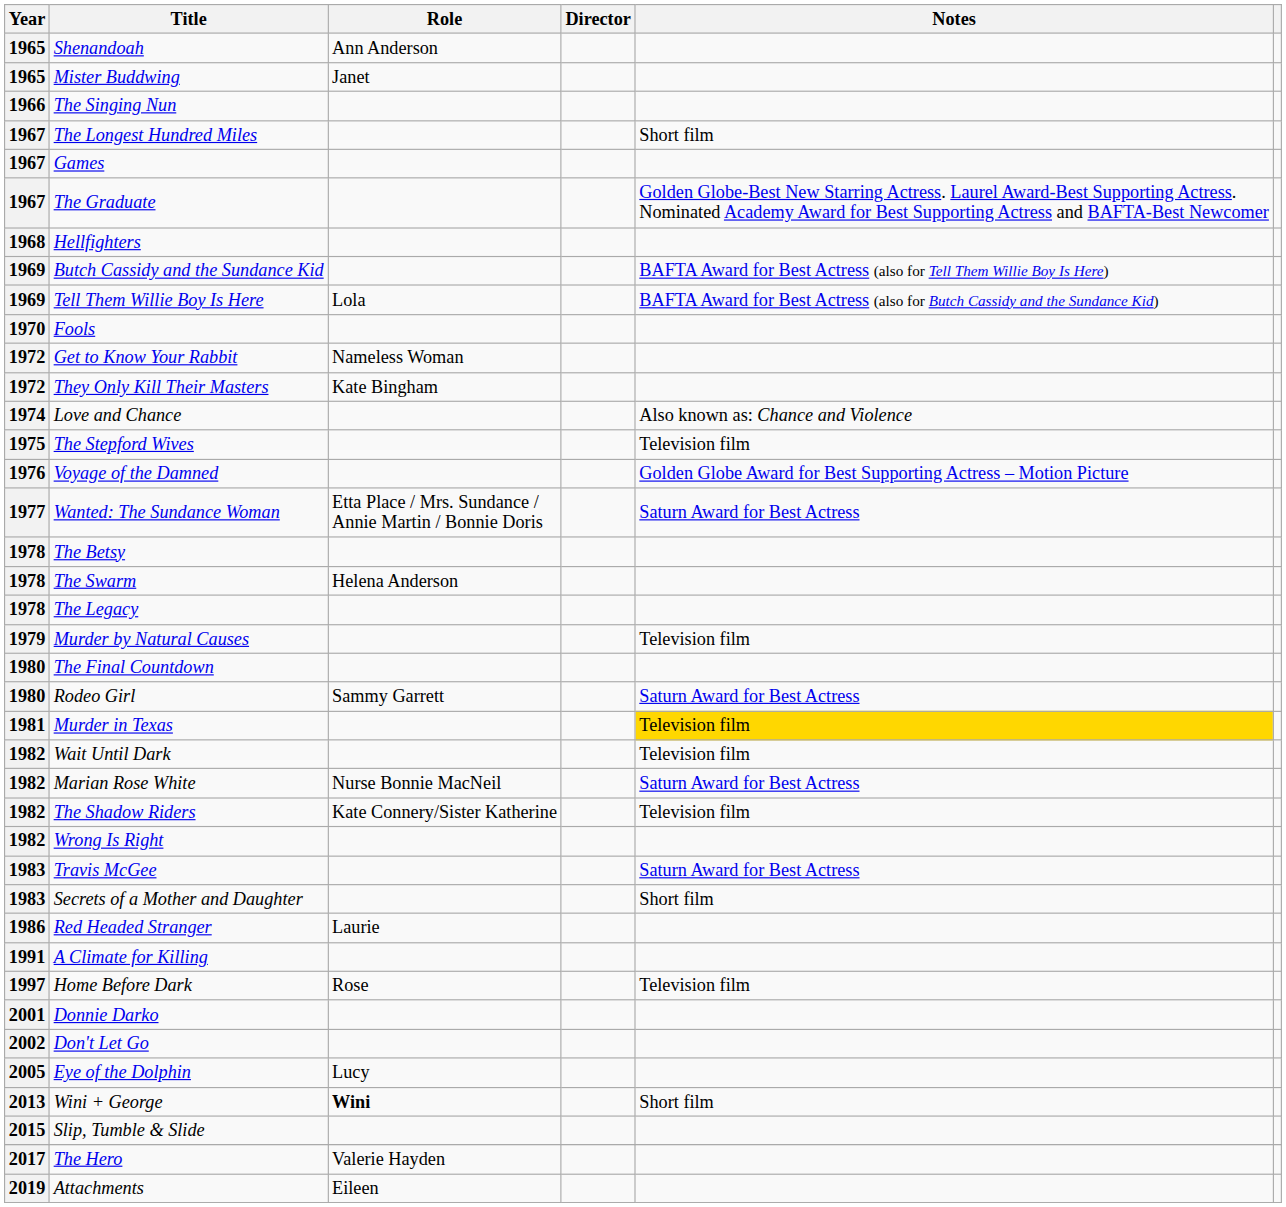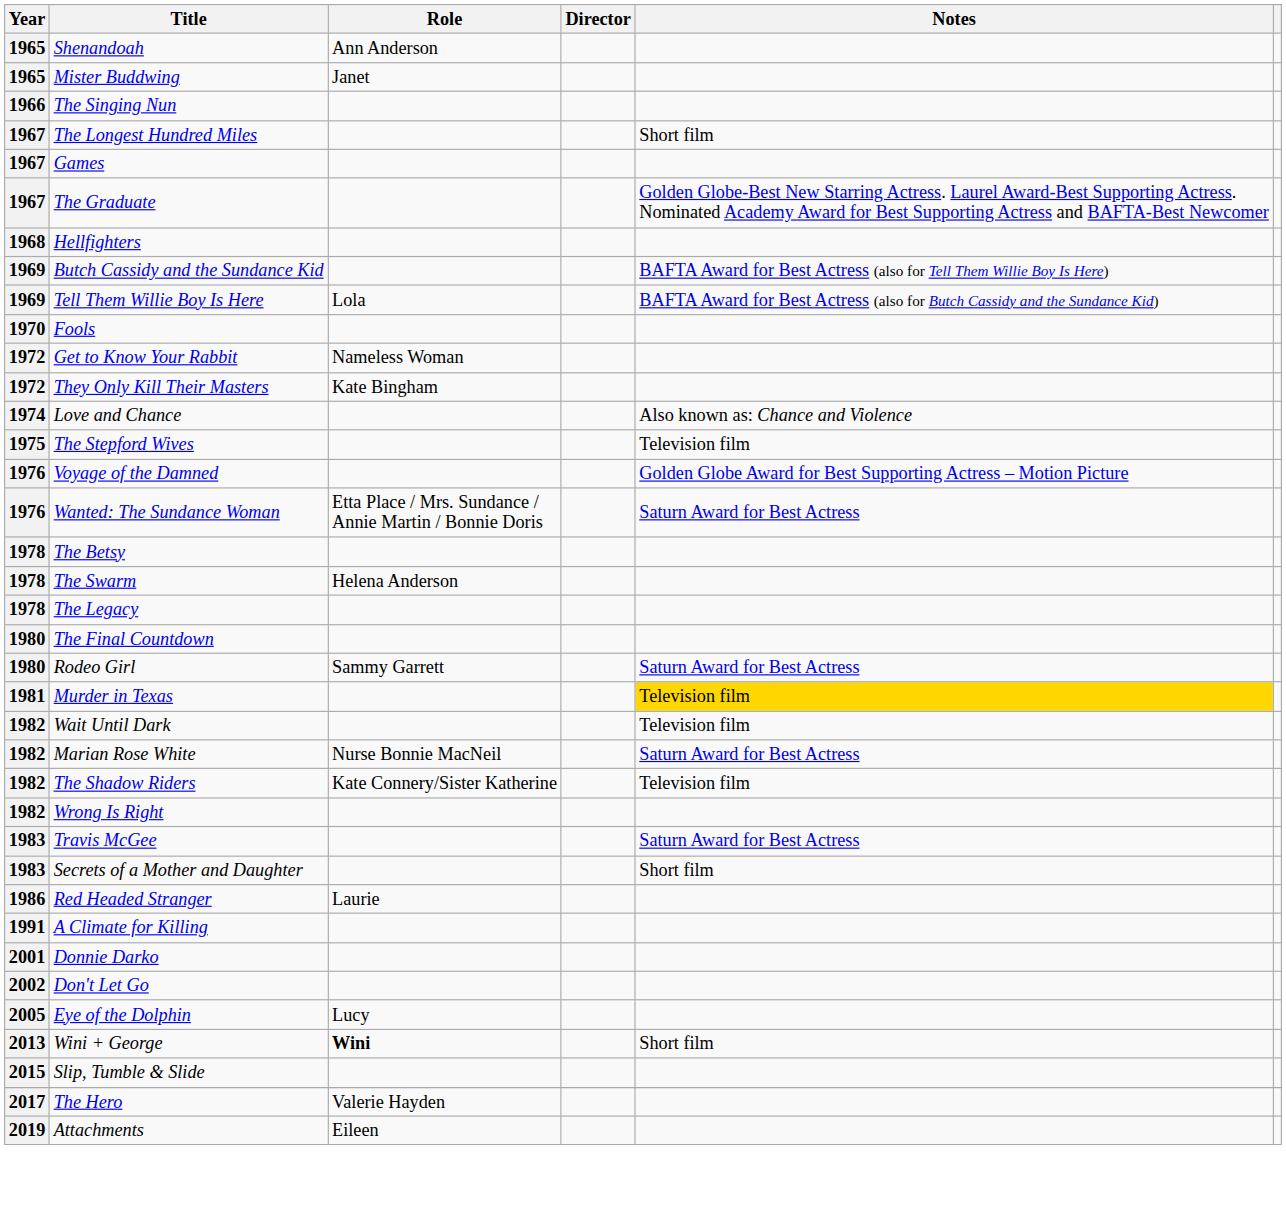 <table class="wikitable sortable plainrowheaders">
 <tr>
 <th>Year</th>
 <th>Title</th>
 <th>Role</th>
 <th>Director</th>
 <th>Notes</th>
 <th class="unsortable"></th>
 </tr>
 <tr>
 <th scope="row" data-sort-value="1965-1">1965</th>
 <td><em><a href='#'>Shenandoah</a></em></td>
 <td>Ann Anderson</td>
 <td></td>
 <td></td>
 <td style="text-align:center;"></td>
 </tr>
 <tr>
 <th scope="row" data-sort-value="1965-2">1965</th>
 <td><em><a href='#'>Mister Buddwing</a></em></td>
 <td>Janet</td>
 <td></td>
 <td></td>
 <td style="text-align:center;"></td>
 </tr>
 <tr>
 <th scope="row">1966</th>
 <td data-sort-value="Singing Nun"><em><a href='#'>The Singing Nun</a></em></td>
 <td></td>
 <td></td>
 <td></td>
 <td style="text-align:center;"></td>
 </tr>
 <tr>
 <th scope="row" data-sort-value="1967-1">1967</th>
 <td data-sort-value="Longest Hundred"><em><a href='#'>The Longest Hundred Miles</a></em></td>
 <td></td>
 <td></td>
 <td>Short film</td>
 <td style="text-align:center;"></td>
 </tr>
 <tr>
 <th scope="row" data-sort-value="1967-2">1967</th>
 <td><em><a href='#'>Games</a></em></td>
 <td></td>
 <td></td>
 <td></td>
 <td style="text-align:center;"></td>
 </tr>
 <tr>
 <th scope="row" data-sort-value="1967-3">1967</th>
 <td data-sort-value="Graduate"><em><a href='#'>The Graduate</a></em></td>
 <td></td>
 <td></td>
 <td><a href='#'>Golden Globe-Best New Starring Actress</a>.  <a href='#'>Laurel Award-Best Supporting Actress</a>.<br> Nominated <a href='#'>Academy Award for Best Supporting Actress</a> and <a href='#'>BAFTA-Best Newcomer</a></td>
 <td style="text-align:center;"></td>
 </tr>
 <tr>
 <th scope="row">1968</th>
 <td><em><a href='#'>Hellfighters</a></em></td>
 <td></td>
 <td></td>
 <td></td>
 <td style="text-align:center;"></td>
 </tr>
 <tr>
 <th scope="row">1969</th>
 <td><em><a href='#'>Butch Cassidy and the Sundance Kid</a></em></td>
 <td></td>
 <td></td>
 <td><a href='#'>BAFTA Award for Best Actress</a> <small>(also for <em><a href='#'>Tell Them Willie Boy Is Here</a></em>)</small></td>
 <td style="text-align:center;"></td>
 </tr>
 <tr>
 <th scope="row">1969</th>
 <td><em><a href='#'>Tell Them Willie Boy Is Here</a></em></td>
 <td>Lola</td>
 <td></td>
 <td><a href='#'>BAFTA Award for Best Actress</a> <small>(also for <em><a href='#'>Butch Cassidy and the Sundance Kid</a></em>) </small></td>
 <td style="text-align:center;"></td>
 </tr>
 <tr>
 <th scope="row">1970</th>
 <td><em><a href='#'>Fools</a></em></td>
 <td></td>
 <td></td>
 <td></td>
 <td style="text-align:center;"></td>
 </tr>
 <tr>
 <th scope="row">1972</th>
 <td><em><a href='#'>Get to Know Your Rabbit</a></em></td>
 <td>Nameless Woman</td>
 <td></td>
 <td></td>
 <td style="text-align:center;"></td>
 </tr>
 <tr>
 <th scope="row">1972</th>
 <td><em><a href='#'>They Only Kill Their Masters</a></em></td>
 <td>Kate Bingham</td>
 <td></td>
 <td></td>
 <td style="text-align:center;"></td>
 </tr>
 <tr>
 <th scope="row">1974</th>
 <td><em>Love and Chance</em></td>
 <td></td>
 <td></td>
 <td>Also known as: <em>Chance and Violence</em></td>
 <td style="text-align:center;"></td>
 </tr>
 <tr>
 <th scope="row">1975</th>
 <td data-sort-value="Stepford"><em><a href='#'>The Stepford Wives</a></em></td>
 <td></td>
 <td></td>
 <td>Television film</td>
 <td style="text-align:center;"></td>
 </tr>
 <tr>
 <th scope="row">1976</th>
 <td><em><a href='#'>Voyage of the Damned</a></em></td>
 <td></td>
 <td></td>
 <td><a href='#'>Golden Globe Award for Best Supporting Actress – Motion Picture</a></td>
 <td style="text-align:center;"></td>
 </tr>
 <tr>
-<th scope="row">1977</th>
+<th scope="row">1976</th>
 <td><em><a href='#'>Wanted: The Sundance Woman</a></em></td>
 <td>Etta Place / Mrs. Sundance /<br>Annie Martin / Bonnie Doris</td>
 <td></td>
 <td><a href='#'>Saturn Award for Best Actress</a></td>
 <td style="text-align:center;"></td>
 </tr>
 <tr>
 <th scope="row">1978</th>
 <td data-sort-value="Betsy"><em><a href='#'>The Betsy</a></em></td>
 <td></td>
 <td></td>
 <td></td>
 <td style="text-align:center;"></td>
 </tr>
 <tr>
 <th scope="row">1978</th>
 <td data-sort-value="Swarm"><em><a href='#'>The Swarm</a></em></td>
 <td>Helena Anderson</td>
 <td></td>
 <td></td>
 <td style="text-align:center;"></td>
 </tr>
 <tr>
 <th scope="row">1978</th>
 <td data-sort-value="Legacy"><em><a href='#'>The Legacy</a></em></td>
 <td></td>
 <td></td>
 <td></td>
-<td style="text-align:center;"></td>
-</tr>
-<tr>
-<th scope="row">1979</th>
-<td><em><a href='#'>Murder by Natural Causes</a></em></td>
-<td></td>
-<td></td>
-<td>Television film</td>
 <td style="text-align:center;"></td>
 </tr>
 <tr>
 <th scope="row">1980</th>
 <td data-sort-value="Final Countdown"><em><a href='#'>The Final Countdown</a></em></td>
 <td></td>
 <td></td>
 <td></td>
 <td style="text-align:center;"></td>
 </tr>
 <tr>
 <th scope="row">1980</th>
 <td><em>Rodeo Girl</em></td>
 <td>Sammy Garrett</td>
 <td></td>
 <td><a href='#'>Saturn Award for Best Actress</a></td>
 <td style="text-align:center;"></td>
 </tr>
 <tr>
 <th scope="row">1981</th>
 <td><em><a href='#'>Murder in Texas</a></em></td>
 <td></td>
 <td></td>
 <td style="background: gold;">Television film</td>
 <td style="text-align:center;"></td>
 </tr>
 <tr>
 <th scope="row">1982</th>
 <td><em>Wait Until Dark</em></td>
 <td></td>
 <td></td>
 <td>Television film</td>
 <td style="text-align:center;"></td>
 </tr>
 <tr>
 <th scope="row">1982</th>
 <td><em>Marian Rose White</em></td>
 <td>Nurse Bonnie MacNeil</td>
 <td></td>
 <td><a href='#'>Saturn Award for Best Actress</a></td>
 <td style="text-align:center;"></td>
 </tr>
 <tr>
 <th scope="row">1982</th>
 <td data-sort-value="Shadow Riders"><em><a href='#'>The Shadow Riders</a></em></td>
 <td>Kate Connery/Sister Katherine</td>
 <td></td>
 <td>Television film</td>
 <td style="text-align:center;"></td>
 </tr>
 <tr>
 <th scope="row">1982</th>
 <td><em><a href='#'>Wrong Is Right</a></em></td>
 <td></td>
 <td></td>
 <td></td>
 <td style="text-align:center;"></td>
 </tr>
 <tr>
 <th scope="row">1983</th>
 <td><em><a href='#'>Travis McGee</a></em></td>
 <td></td>
 <td></td>
 <td><a href='#'>Saturn Award for Best Actress</a></td>
 <td style="text-align:center;"></td>
 </tr>
 <tr>
 <th scope="row">1983</th>
 <td><em>Secrets of a Mother and Daughter</em></td>
 <td></td>
 <td></td>
 <td>Short film</td>
 <td style="text-align:center;"></td>
 </tr>
 <tr>
 <th scope="row">1986</th>
 <td><em><a href='#'>Red Headed Stranger</a></em></td>
 <td>Laurie</td>
 <td></td>
 <td></td>
 <td style="text-align:center;"></td>
 </tr>
 <tr>
 <th scope="row">1991</th>
 <td data-sort-value="Climate"><em><a href='#'>A Climate for Killing</a></em></td>
 <td></td>
 <td></td>
 <td></td>
 <td style="text-align:center;"></td>
 </tr>
 <tr>
-<th scope="row">1997</th>
-<td><em>Home Before Dark</em></td>
-<td>Rose</td>
-<td></td>
-<td>Television film</td>
-<td style="text-align:center;"></td>
-</tr>
-<tr>
 <th scope="row">2001</th>
 <td><em><a href='#'>Donnie Darko</a></em></td>
 <td></td>
 <td></td>
 <td></td>
 <td style="text-align:center;"></td>
 </tr>
 <tr>
 <th scope="row">2002</th>
 <td><em><a href='#'>Don't Let Go</a></em></td>
 <td></td>
 <td></td>
 <td></td>
 <td style="text-align:center;"></td>
 </tr>
 <tr>
 <th scope="row">2005</th>
 <td><em><a href='#'>Eye of the Dolphin</a></em></td>
 <td>Lucy</td>
 <td></td>
 <td></td>
 <td style="text-align:center;"></td>
 </tr>
 <tr>
 <th scope="row">2013</th>
 <td><em>Wini + George</em></td>
 <td><strong>Wini</strong></td>
 <td></td>
 <td>Short film</td>
 <td style="text-align:center;"></td>
 </tr>
 <tr>
 <th scope="row">2015</th>
 <td><em>Slip, Tumble & Slide</em></td>
 <td></td>
 <td></td>
 <td></td>
 <td style="text-align:center;"></td>
 </tr>
 <tr>
 </tr>
 <tr>
 <th scope="row">2017</th>
 <td data-sort-value="Hero"><em><a href='#'>The Hero</a></em></td>
 <td>Valerie Hayden</td>
 <td></td>
 <td></td>
 <td style="text-align:center;"></td>
 </tr>
 <tr>
 <th scope="row">2019</th>
 <td><em>Attachments</em></td>
 <td>Eileen</td>
 <td></td>
 <td></td>
 <td style="text-align:center;"></td>
 </tr>
 <tr>
 </tr>
 </table>
